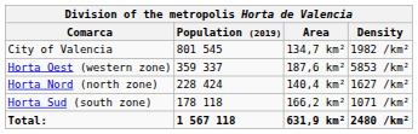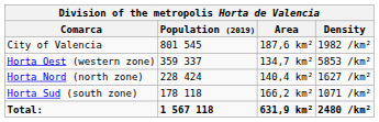 <table class="wikitable sortable">
 <tr>
 <th colspan=4>Division of the metropolis <em>Horta de Valencia</em></th>
 </tr>
 <tr>
 <th>Comarca</th>
 <th>Population <small>(2019)</small></th>
 <th>Area</th>
 <th>Density</th>
 </tr>
 <tr>
 <td>City of Valencia</td>
 <td>801 545</td>
-<td>134,7 km²</td>
+<td>187,6 km²</td>
 <td>1982 /km²</td>
 </tr>
 <tr>
 <td><a href='#'>Horta Oest</a> (western zone)</td>
 <td>359 337</td>
-<td>187,6 km²</td>
+<td>134,7 km²</td>
 <td>5853 /km²</td>
 </tr>
 <tr>
 <td><a href='#'>Horta Nord</a> (north zone)</td>
 <td>228 424</td>
 <td>140,4 km²</td>
 <td>1627 /km²</td>
 </tr>
 <tr>
 <td><a href='#'>Horta Sud</a> (south zone)</td>
 <td>178 118</td>
 <td>166,2 km²</td>
 <td>1071 /km²</td>
 </tr>
 <tr>
 <td><strong>Total:</strong></td>
 <td><strong>1 567 118</strong></td>
 <td><strong>631,9 km²</strong></td>
 <td><strong>2480 /km²</strong></td>
 </tr>
 </table>
